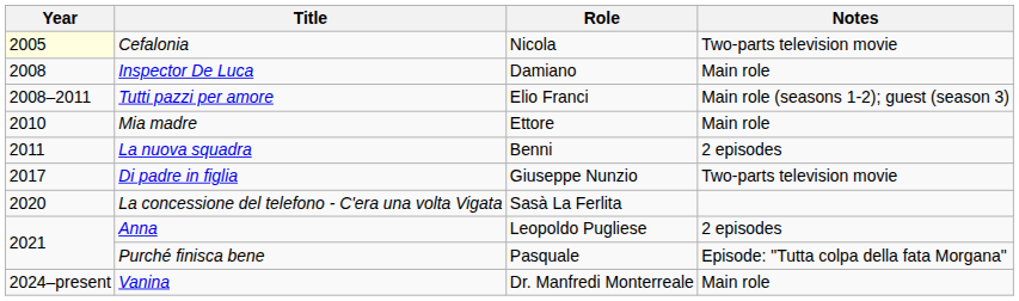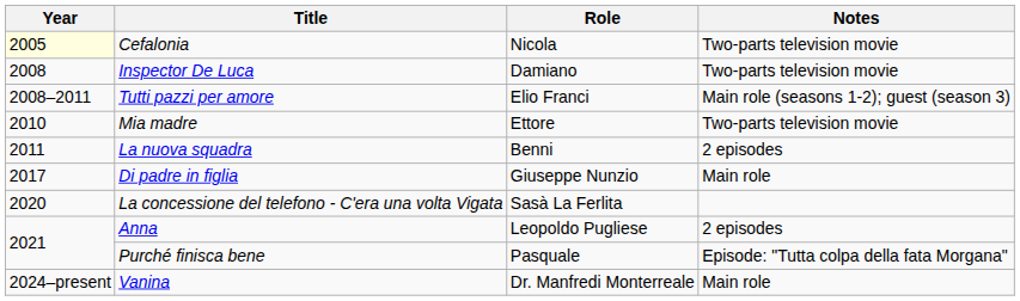 <table class="wikitable plainrowheaders sortable">
 <tr>
 <th scope="col">Year</th>
 <th scope="col">Title</th>
 <th scope="col">Role</th>
 <th scope="col" class="unsortable">Notes</th>
 </tr>
 <tr>
 <td style="background: lightyellow;">2005</td>
 <td><em>Cefalonia</em></td>
 <td>Nicola</td>
 <td>Two-parts television movie</td>
 </tr>
 <tr>
 <td>2008</td>
 <td><em><a href='#'>Inspector De Luca</a></em></td>
 <td>Damiano</td>
-<td>Main role</td>
+<td>Two-parts television movie</td>
 </tr>
 <tr>
 <td>2008–2011</td>
 <td><em><a href='#'>Tutti pazzi per amore</a></em></td>
 <td>Elio Franci</td>
 <td>Main role (seasons 1-2); guest (season 3)</td>
 </tr>
 <tr>
 <td>2010</td>
 <td><em>Mia madre</em></td>
 <td>Ettore</td>
-<td>Main role</td>
+<td>Two-parts television movie</td>
 </tr>
 <tr>
 <td>2011</td>
 <td><em><a href='#'>La nuova squadra</a></em></td>
 <td>Benni</td>
 <td>2 episodes</td>
 </tr>
 <tr>
 <td>2017</td>
 <td><em><a href='#'>Di padre in figlia</a></em></td>
 <td>Giuseppe Nunzio</td>
-<td>Two-parts television movie</td>
+<td>Main role</td>
 </tr>
 <tr>
 <td>2020</td>
 <td><em>La concessione del telefono - C'era una volta Vigata</em></td>
 <td>Sasà La Ferlita</td>
 <td></td>
 </tr>
 <tr>
 <td rowspan=2>2021</td>
 <td><em><a href='#'>Anna</a></em></td>
 <td>Leopoldo Pugliese</td>
 <td>2 episodes</td>
 </tr>
 <tr>
 <td><em>Purché finisca bene</em></td>
 <td>Pasquale</td>
 <td>Episode: "Tutta colpa della fata Morgana"</td>
 </tr>
 <tr>
 <td>2024–present</td>
 <td><em><a href='#'>Vanina</a></em></td>
 <td>Dr. Manfredi Monterreale</td>
 <td>Main role</td>
 </tr>
 </table>
